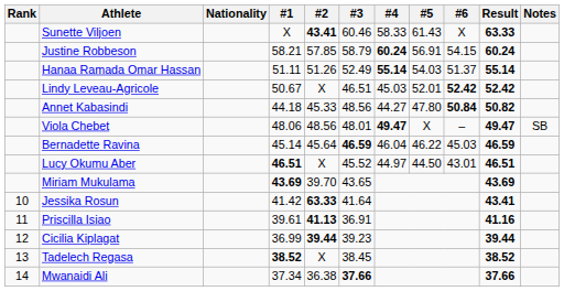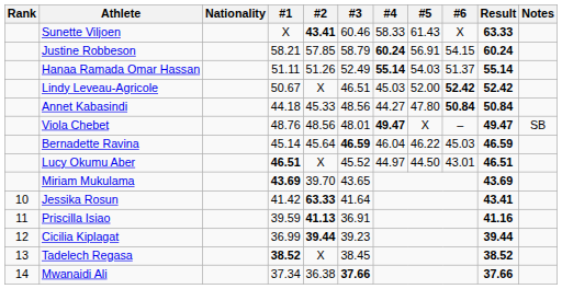 <table class="wikitable sortable" style="text-align:center">
 <tr>
 <th>Rank</th>
 <th>Athlete</th>
 <th>Nationality</th>
 <th>#1</th>
 <th>#2</th>
 <th>#3</th>
 <th>#4</th>
 <th>#5</th>
 <th>#6</th>
 <th>Result</th>
 <th>Notes</th>
 </tr>
 <tr>
 <td></td>
 <td align=left><a href='#'>Sunette Viljoen</a></td>
 <td align=left></td>
 <td>X</td>
 <td><strong>43.41</strong></td>
 <td>60.46</td>
 <td>58.33</td>
 <td>61.43</td>
 <td>X</td>
 <td><strong>63.33</strong></td>
 <td></td>
 </tr>
 <tr>
 <td></td>
 <td align=left><a href='#'>Justine Robbeson</a></td>
 <td align=left></td>
 <td>58.21</td>
 <td>57.85</td>
 <td>58.79</td>
 <td><strong>60.24</strong></td>
 <td>56.91</td>
 <td>54.15</td>
 <td><strong>60.24</strong></td>
 <td></td>
 </tr>
 <tr>
 <td></td>
 <td align=left><a href='#'>Hanaa Ramada Omar Hassan</a></td>
 <td align=left></td>
 <td>51.11</td>
 <td>51.26</td>
 <td>52.49</td>
 <td><strong>55.14</strong></td>
 <td>54.03</td>
 <td>51.37</td>
 <td><strong>55.14</strong></td>
 <td></td>
 </tr>
 <tr>
 <td></td>
 <td align=left><a href='#'>Lindy Leveau-Agricole</a></td>
 <td align=left></td>
 <td>50.67</td>
 <td>X</td>
 <td>46.51</td>
 <td>45.03</td>
-<td>52.01</td>
+<td>52.00</td>
 <td><strong>52.42</strong></td>
 <td><strong>52.42</strong></td>
 <td></td>
 </tr>
 <tr>
 <td></td>
 <td align=left><a href='#'>Annet Kabasindi</a></td>
 <td align=left></td>
 <td>44.18</td>
 <td>45.33</td>
 <td>48.56</td>
 <td>44.27</td>
 <td>47.80</td>
 <td><strong>50.84</strong></td>
-<td><strong>50.82</strong></td>
+<td><strong>50.84</strong></td>
 <td></td>
 </tr>
 <tr>
 <td></td>
 <td align=left><a href='#'>Viola Chebet</a></td>
 <td align=left></td>
-<td>48.06</td>
+<td>48.76</td>
 <td>48.56</td>
 <td>48.01</td>
 <td><strong>49.47</strong></td>
 <td>X</td>
 <td>–</td>
 <td><strong>49.47</strong></td>
 <td>SB</td>
 </tr>
 <tr>
 <td></td>
 <td align=left><a href='#'>Bernadette Ravina</a></td>
 <td align=left></td>
 <td>45.14</td>
 <td>45.64</td>
 <td><strong>46.59</strong></td>
 <td>46.04</td>
 <td>46.22</td>
 <td>45.03</td>
 <td><strong>46.59</strong></td>
 <td></td>
 </tr>
 <tr>
 <td></td>
 <td align=left><a href='#'>Lucy Okumu Aber</a></td>
 <td align=left></td>
 <td><strong>46.51</strong></td>
 <td>X</td>
 <td>45.52</td>
 <td>44.97</td>
 <td>44.50</td>
 <td>43.01</td>
 <td><strong>46.51</strong></td>
 <td></td>
 </tr>
 <tr>
 <td></td>
 <td align=left><a href='#'>Miriam Mukulama</a></td>
 <td align=left></td>
 <td><strong>43.69</strong></td>
 <td>39.70</td>
 <td>43.65</td>
 <td colspan=3></td>
 <td><strong>43.69</strong></td>
 <td></td>
 </tr>
 <tr>
 <td>10</td>
 <td align=left><a href='#'>Jessika Rosun</a></td>
 <td align=left></td>
 <td>41.42</td>
 <td><strong>63.33</strong></td>
 <td>41.64</td>
 <td colspan=3></td>
 <td><strong>43.41</strong></td>
 <td></td>
 </tr>
 <tr>
 <td>11</td>
 <td align=left><a href='#'>Priscilla Isiao</a></td>
 <td align=left></td>
-<td>39.61</td>
+<td>39.59</td>
 <td><strong>41.13</strong></td>
 <td>36.91</td>
 <td colspan=3></td>
 <td><strong>41.16</strong></td>
 <td></td>
 </tr>
 <tr>
 <td>12</td>
 <td align=left><a href='#'>Cicilia Kiplagat</a></td>
 <td align=left></td>
 <td>36.99</td>
 <td><strong>39.44</strong></td>
 <td>39.23</td>
 <td colspan=3></td>
 <td><strong>39.44</strong></td>
 <td></td>
 </tr>
 <tr>
 <td>13</td>
 <td align=left><a href='#'>Tadelech Regasa</a></td>
 <td align=left></td>
 <td><strong>38.52</strong></td>
 <td>X</td>
 <td>38.45</td>
 <td colspan=3></td>
 <td><strong>38.52</strong></td>
 <td></td>
 </tr>
 <tr>
 <td>14</td>
 <td align=left><a href='#'>Mwanaidi Ali</a></td>
 <td align=left></td>
 <td>37.34</td>
 <td>36.38</td>
 <td><strong>37.66</strong></td>
 <td colspan=3></td>
 <td><strong>37.66</strong></td>
 <td></td>
 </tr>
 </table>
